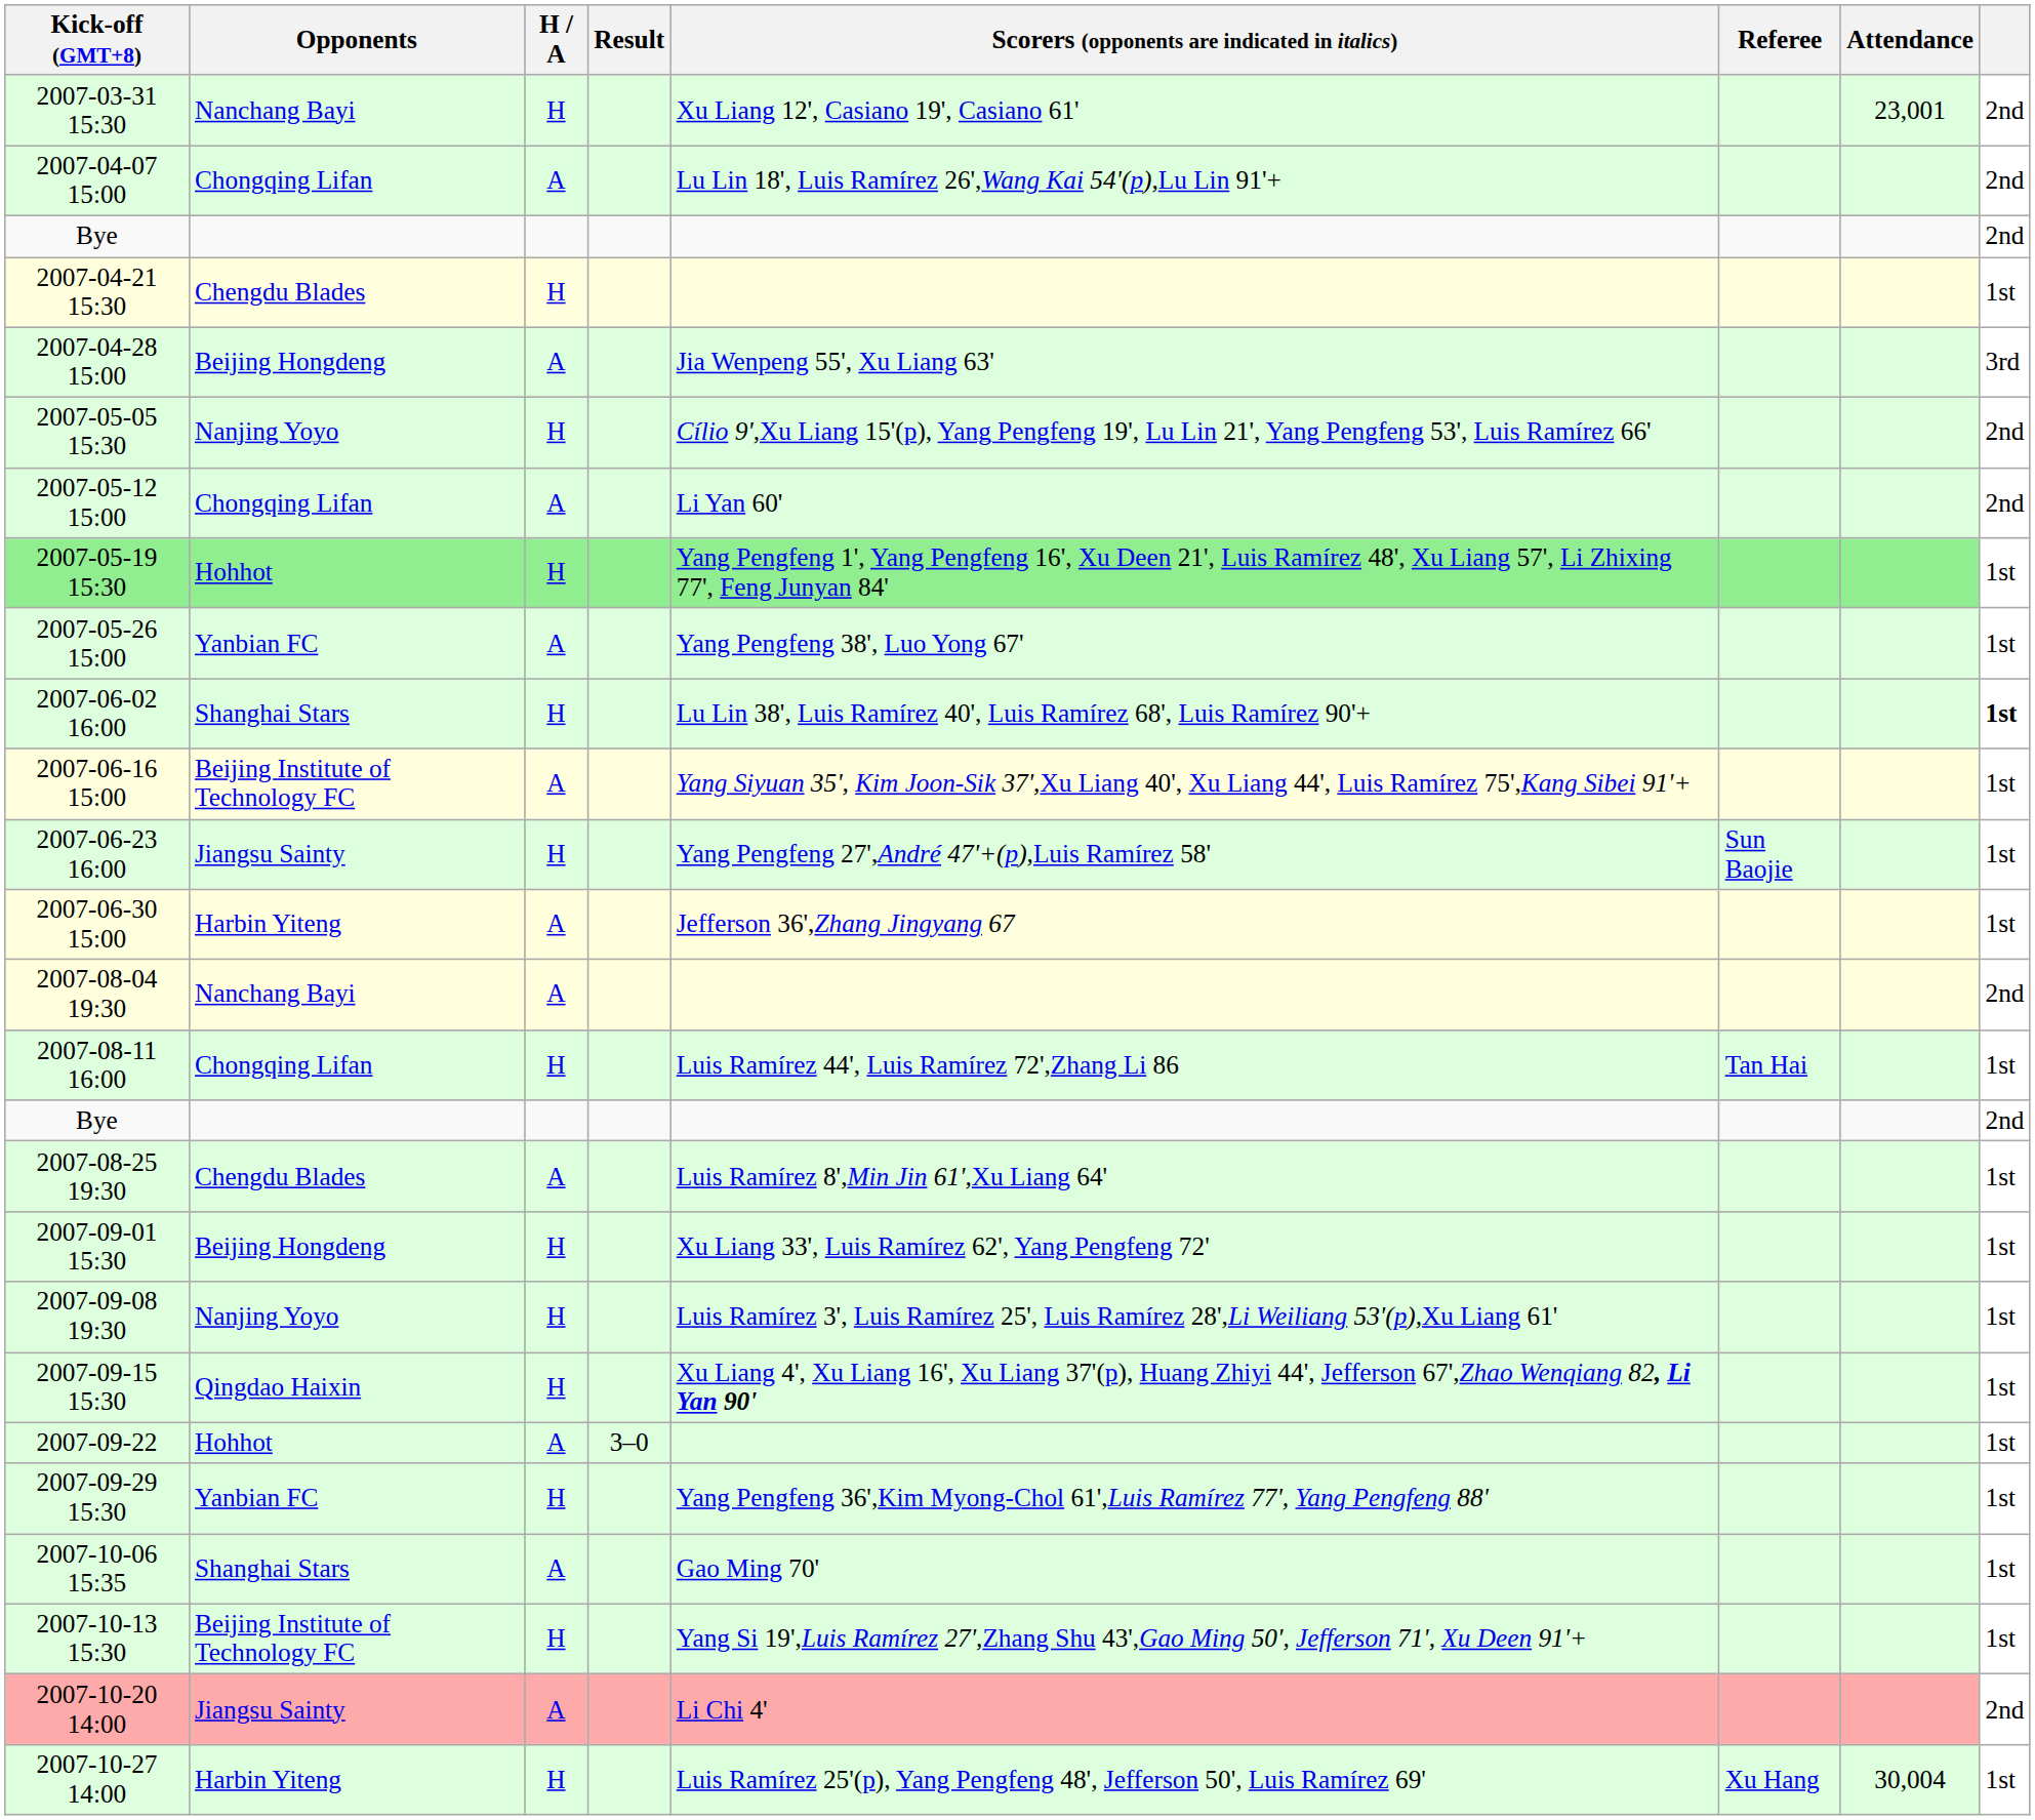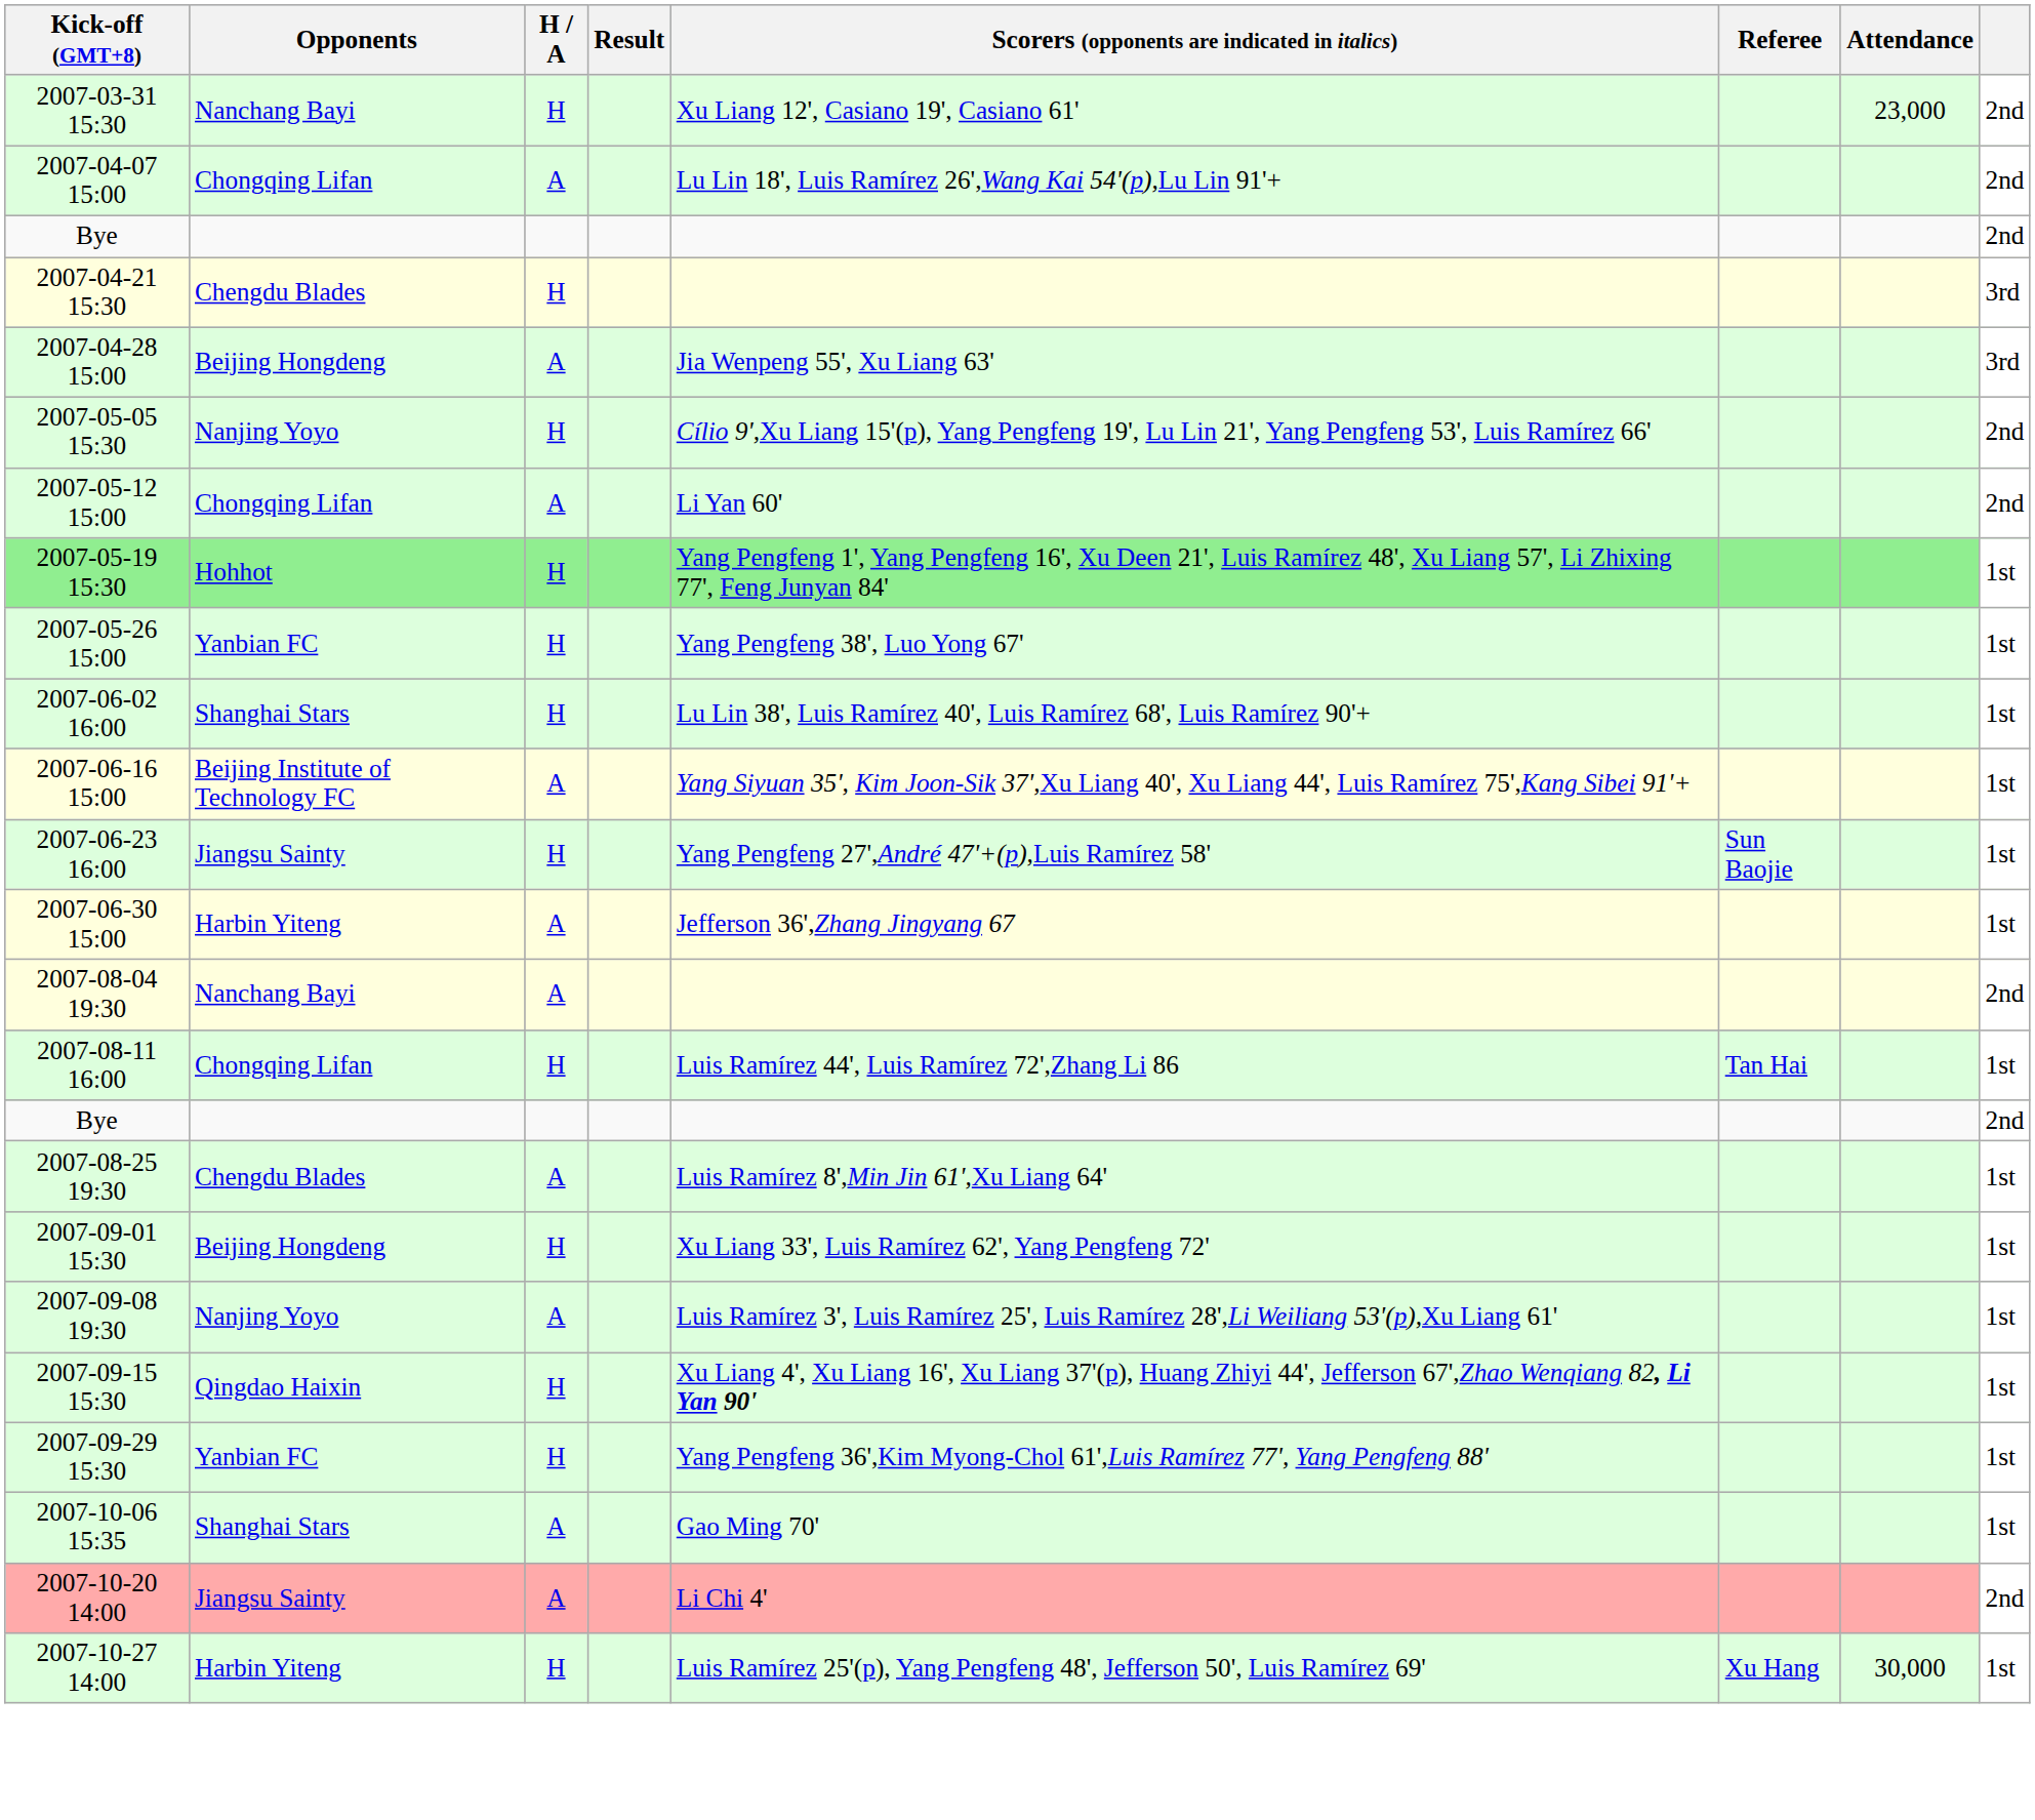 <table class="wikitable sortable" style="width:99%;">
 <tr style="background:#f0f6ff;">
 <th>Kick-off <small>(<a href='#'>GMT+8</a>)</small></th>
 <th>Opponents</th>
 <th>H / A</th>
 <th>Result</th>
 <th>Scorers <small>(opponents are indicated in <em>italics</em>)</small></th>
 <th>Referee</th>
 <th>Attendance</th>
 <th></th>
 </tr>
 <tr bgcolor="#ddffdd">
 <td align=center>2007-03-31 15:30</td>
 <td><a href='#'>Nanchang Bayi</a></td>
 <td align=center><a href='#'>H</a></td>
 <td align=center></td>
 <td><a href='#'>Xu Liang</a> 12', <a href='#'>Casiano</a> 19', <a href='#'>Casiano</a> 61'</td>
 <td></td>
-<td align=center>23,001</td>
+<td align=center>23,000</td>
 <td bgcolor=white>2nd</td>
 </tr>
 <tr bgcolor="#ddffdd">
 <td align=center>2007-04-07 15:00</td>
 <td><a href='#'>Chongqing Lifan</a></td>
 <td align=center><a href='#'>A</a></td>
 <td align=center></td>
 <td><a href='#'>Lu Lin</a> 18', <a href='#'>Luis Ramírez</a> 26',<em><a href='#'>Wang Kai</a> 54'(<a href='#'>p</a>),</em><a href='#'>Lu Lin</a> 91'+</td>
 <td></td>
 <td align=center></td>
 <td bgcolor=white>2nd</td>
 </tr>
 <tr bgcolor=>
 <td align=center>Bye</td>
 <td></td>
 <td></td>
 <td></td>
 <td></td>
 <td></td>
 <td></td>
 <td bgcolor=white>2nd</td>
 </tr>
 <tr bgcolor="#ffffdd">
 <td align=center>2007-04-21 15:30</td>
 <td><a href='#'>Chengdu Blades</a></td>
 <td align=center><a href='#'>H</a></td>
 <td align=center></td>
 <td></td>
 <td></td>
 <td align=center></td>
-<td bgcolor=white>1st</td>
+<td bgcolor=white>3rd</td>
 </tr>
 <tr bgcolor="#ddffdd">
 <td align=center>2007-04-28 15:00</td>
 <td><a href='#'>Beijing Hongdeng</a></td>
 <td align=center><a href='#'>A</a></td>
 <td align=center></td>
 <td><a href='#'>Jia Wenpeng</a> 55', <a href='#'>Xu Liang</a> 63'</td>
 <td></td>
 <td align=center></td>
 <td bgcolor=white>3rd</td>
 </tr>
 <tr bgcolor="#ddffdd">
 <td align=center>2007-05-05 15:30</td>
 <td><a href='#'>Nanjing Yoyo</a></td>
 <td align=center><a href='#'>H</a></td>
 <td align=center></td>
 <td><em><a href='#'>Cílio</a> 9',</em><a href='#'>Xu Liang</a> 15'(<a href='#'>p</a>), <a href='#'>Yang Pengfeng</a> 19', <a href='#'>Lu Lin</a> 21', <a href='#'>Yang Pengfeng</a> 53', <a href='#'>Luis Ramírez</a> 66'</td>
 <td></td>
 <td align=center></td>
 <td bgcolor=white>2nd</td>
 </tr>
 <tr bgcolor="#ddffdd">
 <td align=center>2007-05-12 15:00</td>
 <td><a href='#'>Chongqing Lifan</a></td>
 <td align=center><a href='#'>A</a></td>
 <td align=center></td>
 <td><a href='#'>Li Yan</a> 60'</td>
 <td></td>
 <td align=center></td>
 <td bgcolor=white>2nd</td>
 </tr>
 <tr bgcolor="#90EE90">
 <td align=center>2007-05-19 15:30</td>
 <td><a href='#'>Hohhot</a></td>
 <td align=center><a href='#'>H</a></td>
 <td align=center></td>
 <td><a href='#'>Yang Pengfeng</a> 1', <a href='#'>Yang Pengfeng</a> 16', <a href='#'>Xu Deen</a> 21', <a href='#'>Luis Ramírez</a> 48', <a href='#'>Xu Liang</a> 57', <a href='#'>Li Zhixing</a> 77', <a href='#'>Feng Junyan</a> 84'</td>
 <td></td>
 <td align=center></td>
 <td bgcolor=white>1st</td>
 </tr>
 <tr bgcolor="#ddffdd">
 <td align=center>2007-05-26 15:00</td>
 <td><a href='#'>Yanbian FC</a></td>
-<td align=center><a href='#'>A</a></td>
+<td align=center><a href='#'>H</a></td>
 <td align=center></td>
 <td><a href='#'>Yang Pengfeng</a> 38', <a href='#'>Luo Yong</a> 67'</td>
 <td></td>
 <td align=center></td>
 <td bgcolor=white>1st</td>
 </tr>
 <tr bgcolor="#ddffdd">
 <td align=center>2007-06-02 16:00</td>
 <td><a href='#'>Shanghai Stars</a></td>
 <td align=center><a href='#'>H</a></td>
 <td align=center></td>
 <td><a href='#'>Lu Lin</a> 38', <a href='#'>Luis Ramírez</a> 40', <a href='#'>Luis Ramírez</a> 68', <a href='#'>Luis Ramírez</a> 90'+</td>
 <td></td>
 <td align=center></td>
-<td bgcolor=white><strong>1st</strong></td>
+<td bgcolor=white>1st</td>
 </tr>
 <tr bgcolor="#ffffdd">
 <td align=center>2007-06-16 15:00</td>
 <td><a href='#'>Beijing Institute of Technology FC</a></td>
 <td align=center><a href='#'>A</a></td>
 <td align=center></td>
 <td><em><a href='#'>Yang Siyuan</a> 35', <a href='#'>Kim Joon-Sik</a> 37',</em><a href='#'>Xu Liang</a> 40', <a href='#'>Xu Liang</a> 44', <a href='#'>Luis Ramírez</a> 75',<em><a href='#'>Kang Sibei</a> 91'+</em></td>
 <td></td>
 <td align=center></td>
 <td bgcolor=white>1st</td>
 </tr>
 <tr bgcolor="#ddffdd">
 <td align=center>2007-06-23 16:00</td>
 <td><a href='#'>Jiangsu Sainty</a></td>
 <td align=center><a href='#'>H</a></td>
 <td align=center></td>
 <td><a href='#'>Yang Pengfeng</a> 27',<em><a href='#'>André</a> 47'+(<a href='#'>p</a>),</em><a href='#'>Luis Ramírez</a> 58'</td>
 <td><a href='#'>Sun Baojie</a></td>
 <td align=center></td>
 <td bgcolor=white>1st</td>
 </tr>
 <tr bgcolor="#ffffdd">
 <td align=center>2007-06-30 15:00</td>
 <td><a href='#'>Harbin Yiteng</a></td>
 <td align=center><a href='#'>A</a></td>
 <td align=center></td>
 <td><a href='#'>Jefferson</a> 36',<em><a href='#'>Zhang Jingyang</a> 67<strong></td>
 <td></td>
 <td align=center></td>
 <td bgcolor=white>1st</td>
 </tr>
 <tr bgcolor="#ffffdd">
 <td align=center>2007-08-04 19:30</td>
 <td><a href='#'>Nanchang Bayi</a></td>
 <td align=center><a href='#'>A</a></td>
 <td align=center></td>
 <td></td>
 <td></td>
 <td align=center></td>
 <td bgcolor=white>2nd </td>
 </tr>
 <tr bgcolor="#ddffdd">
 <td align=center>2007-08-11 16:00</td>
 <td><a href='#'>Chongqing Lifan</a></td>
 <td align=center><a href='#'>H</a></td>
 <td align=center></td>
 <td><a href='#'>Luis Ramírez</a> 44', <a href='#'>Luis Ramírez</a> 72',</em><a href='#'>Zhang Li</a> 86</strong></td>
 <td><a href='#'>Tan Hai</a></td>
 <td align=center></td>
 <td bgcolor=white>1st </td>
 </tr>
 <tr bgcolor=>
 <td align=center>Bye</td>
 <td></td>
 <td></td>
 <td></td>
 <td></td>
 <td></td>
 <td></td>
 <td bgcolor=white>2nd  </td>
 </tr>
 <tr bgcolor="#ddffdd">
 <td align=center>2007-08-25 19:30</td>
 <td><a href='#'>Chengdu Blades</a></td>
 <td align=center><a href='#'>A</a></td>
 <td align=center></td>
 <td><a href='#'>Luis Ramírez</a> 8',<em><a href='#'>Min Jin</a> 61',</em><a href='#'>Xu Liang</a> 64'</td>
 <td></td>
 <td align=center></td>
 <td bgcolor=white>1st </td>
 </tr>
 <tr bgcolor="#ddffdd">
 <td align=center>2007-09-01 15:30</td>
 <td><a href='#'>Beijing Hongdeng</a></td>
 <td align=center><a href='#'>H</a></td>
 <td align=center></td>
 <td><a href='#'>Xu Liang</a> 33', <a href='#'>Luis Ramírez</a> 62', <a href='#'>Yang Pengfeng</a> 72'</td>
 <td></td>
 <td align=center></td>
 <td bgcolor=white>1st</td>
 </tr>
 <tr bgcolor="#ddffdd">
 <td align=center>2007-09-08 19:30</td>
 <td><a href='#'>Nanjing Yoyo</a></td>
-<td align=center><a href='#'>H</a></td>
+<td align=center><a href='#'>A</a></td>
 <td align=center></td>
 <td><a href='#'>Luis Ramírez</a> 3', <a href='#'>Luis Ramírez</a> 25', <a href='#'>Luis Ramírez</a> 28',<em><a href='#'>Li Weiliang</a> 53'(<a href='#'>p</a>),</em><a href='#'>Xu Liang</a> 61'</td>
 <td></td>
 <td align=center></td>
 <td bgcolor=white>1st</td>
 </tr>
 <tr bgcolor="#ddffdd">
 <td align=center>2007-09-15 15:30</td>
 <td><a href='#'>Qingdao Haixin</a></td>
 <td align=center><a href='#'>H</a></td>
 <td align=center></td>
 <td><a href='#'>Xu Liang</a> 4', <a href='#'>Xu Liang</a> 16', <a href='#'>Xu Liang</a> 37'(<a href='#'>p</a>), <a href='#'>Huang Zhiyi</a> 44', <a href='#'>Jefferson</a> 67',<em><a href='#'>Zhao Wenqiang</a> 82<strong>, <a href='#'>Li Yan</a> 90'</td>
-<td></td>
-<td align=center></td>
-<td bgcolor=white>1st</td>
-</tr>
-<tr bgcolor="#ddffdd">
-<td align=center>2007-09-22</td>
-<td><a href='#'>Hohhot</a></td>
-<td align=center><a href='#'>A</a></td>
-<td align=center>3–0</td>
-<td></td>
 <td></td>
 <td align=center></td>
 <td bgcolor=white>1st</td>
 </tr>
 <tr bgcolor="#ddffdd">
 <td align=center>2007-09-29 15:30</td>
 <td><a href='#'>Yanbian FC</a></td>
 <td align=center><a href='#'>H</a></td>
 <td align=center></td>
 <td><a href='#'>Yang Pengfeng</a> 36',</em><a href='#'>Kim Myong-Chol</a> 61',<em><a href='#'>Luis Ramírez</a> 77', <a href='#'>Yang Pengfeng</a> 88'</td>
 <td></td>
 <td align=center></td>
 <td bgcolor=white>1st</td>
 </tr>
 <tr bgcolor="#ddffdd">
 <td align=center>2007-10-06 15:35</td>
 <td><a href='#'>Shanghai Stars</a></td>
 <td align=center><a href='#'>A</a></td>
 <td align=center></td>
 <td><a href='#'>Gao Ming</a> 70'</td>
 <td></td>
 <td align=center></td>
 <td bgcolor=white>1st</td>
 </tr>
-<tr bgcolor="#ddffdd">
-<td align=center>2007-10-13 15:30</td>
-<td><a href='#'>Beijing Institute of Technology FC</a></td>
-<td align=center><a href='#'>H</a></td>
-<td align=center></td>
-<td></em><a href='#'>Yang Si</a> 19',<em><a href='#'>Luis Ramírez</a> 27',</em><a href='#'>Zhang Shu</a> 43',<em><a href='#'>Gao Ming</a> 50', <a href='#'>Jefferson</a> 71', <a href='#'>Xu Deen</a> 91'+</td>
-<td></td>
-<td align=center></td>
-<td bgcolor=white>1st</td>
-</tr>
 <tr bgcolor="#FFAAAA">
 <td align=center>2007-10-20 14:00</td>
 <td><a href='#'>Jiangsu Sainty</a></td>
 <td align=center><a href='#'>A</a></td>
 <td align=center></td>
 <td><a href='#'>Li Chi</a> 4'</td>
 <td></td>
 <td align=center></td>
 <td bgcolor=white>2nd</td>
 </tr>
 <tr bgcolor="#ddffdd">
 <td align=center>2007-10-27 14:00</td>
 <td><a href='#'>Harbin Yiteng</a></td>
 <td align=center><a href='#'>H</a></td>
 <td align=center></td>
 <td><a href='#'>Luis Ramírez</a> 25'(<a href='#'>p</a>), <a href='#'>Yang Pengfeng</a> 48', <a href='#'>Jefferson</a> 50', <a href='#'>Luis Ramírez</a> 69'</td>
 <td><a href='#'>Xu Hang</a></td>
-<td align=center>30,004</td>
+<td align=center>30,000</td>
 <td bgcolor=white>1st</td>
 </tr>
 </table>
